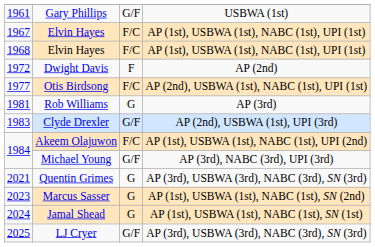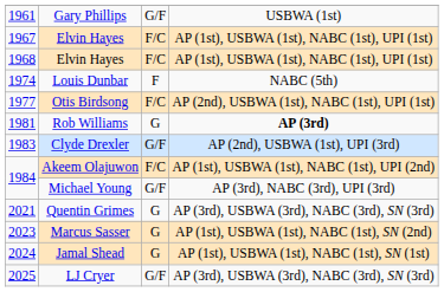 <table class="wikitable" style="text-align:center">
 <tr>
 </tr>
 <tr>
 <td><a href='#'>1961</a></td>
 <td><a href='#'>Gary Phillips</a></td>
 <td>G/F</td>
 <td>USBWA (1st)</td>
 </tr>
 <tr>
 <td><a href='#'>1967</a></td>
 <td style="background-color:#FFE6BD"><a href='#'>Elvin Hayes</a></td>
 <td style="background-color:#FFE6BD">F/C</td>
 <td style="background-color:#FFE6BD">AP (1st), USBWA (1st), NABC (1st), UPI (1st)</td>
 </tr>
 <tr>
 <td><a href='#'>1968</a></td>
 <td style="background-color:#FFE6BD">Elvin Hayes</td>
 <td style="background-color:#FFE6BD">F/C</td>
 <td style="background-color:#FFE6BD">AP (1st), USBWA (1st), NABC (1st), UPI (1st)</td>
 </tr>
 <tr>
-<td><a href='#'>1972</a></td>
-<td><a href='#'>Dwight Davis</a></td>
+<td><a href='#'>1974</a></td>
+<td><a href='#'>Louis Dunbar</a></td>
 <td>F</td>
-<td>AP (2nd)</td>
+<td>NABC (5th)</td>
 </tr>
 <tr>
 <td><a href='#'>1977</a></td>
 <td style="background-color:#FFE6BD"><a href='#'>Otis Birdsong</a></td>
 <td style="background-color:#FFE6BD">F/C</td>
 <td style="background-color:#FFE6BD">AP (2nd), USBWA (1st), NABC (1st), UPI (1st)</td>
 </tr>
 <tr>
 <td><a href='#'>1981</a></td>
 <td><a href='#'>Rob Williams</a></td>
 <td>G</td>
-<td>AP (3rd)</td>
+<td><strong>AP (3rd)</strong></td>
 </tr>
 <tr>
 <td><a href='#'>1983</a></td>
 <td style="background-color:#D0E7FF"><a href='#'>Clyde Drexler</a></td>
 <td style="background-color:#D0E7FF">G/F</td>
 <td style="background-color:#D0E7FF">AP (2nd), USBWA (1st), UPI (3rd)</td>
 </tr>
 <tr>
 <td rowspan=2><a href='#'>1984</a></td>
 <td style="background-color:#FFE6BD"><a href='#'>Akeem Olajuwon</a></td>
 <td style="background-color:#FFE6BD">F/C</td>
 <td style="background-color:#FFE6BD">AP (1st), USBWA (1st), NABC (1st), UPI (2nd)</td>
 </tr>
 <tr>
 <td><a href='#'>Michael Young</a></td>
 <td>G/F</td>
 <td>AP (3rd), NABC (3rd), UPI (3rd)</td>
 </tr>
 <tr>
 <td><a href='#'>2021</a></td>
 <td><a href='#'>Quentin Grimes</a></td>
 <td>G</td>
 <td>AP (3rd), USBWA (3rd), NABC (3rd), <em>SN</em> (3rd)</td>
 </tr>
 <tr>
 <td><a href='#'>2023</a></td>
 <td style="background-color:#FFE6BD"><a href='#'>Marcus Sasser</a></td>
 <td style="background-color:#FFE6BD">G</td>
 <td style="background-color:#FFE6BD">AP (1st), USBWA (1st), NABC (1st), <em>SN</em> (2nd)</td>
 </tr>
 <tr>
 <td><a href='#'>2024</a></td>
 <td style="background-color:#FFE6BD"><a href='#'>Jamal Shead</a></td>
 <td style="background-color:#FFE6BD">G</td>
 <td style="background-color:#FFE6BD">AP (1st), USBWA (1st), NABC (1st), <em>SN</em> (1st)</td>
 </tr>
 <tr>
 <td><a href='#'>2025</a></td>
 <td><a href='#'>LJ Cryer</a></td>
 <td>G/F</td>
 <td>AP (3rd), USBWA (3rd), NABC (3rd), <em>SN</em> (3rd)</td>
 </tr>
 </table>
